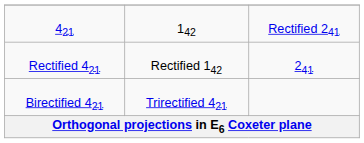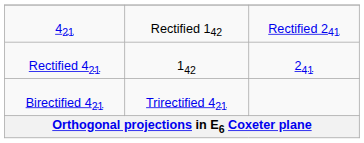 <table class=wikitable width=450 align=right style="margin-left:1em;">
 <tr>
 </tr>
 <tr align=center valign=top>
 <td><br><a href='#'>4<sub>21</sub></a><br></td>
-<td><br>1<sub>42</sub><br></td>
+<td><br>Rectified 1<sub>42</sub><br></td>
 <td><br><a href='#'>Rectified 2<sub>41</sub></a><br></td>
 </tr>
 <tr align=center valign=top>
 <td><br><a href='#'>Rectified 4<sub>21</sub></a><br></td>
-<td><br>Rectified 1<sub>42</sub><br></td>
+<td><br>1<sub>42</sub><br></td>
 <td><br><a href='#'>2<sub>41</sub></a><br></td>
 </tr>
 <tr align=center valign=top>
 <td><br><a href='#'>Birectified 4<sub>21</sub></a><br></td>
 <td><br><a href='#'>Trirectified 4<sub>21</sub></a><br></td>
 </tr>
 <tr valign=top>
 <th colspan=3><a href='#'>Orthogonal projections</a> in E<sub>6</sub> <a href='#'>Coxeter plane</a></th>
 </tr>
 </table>
